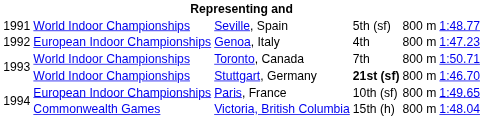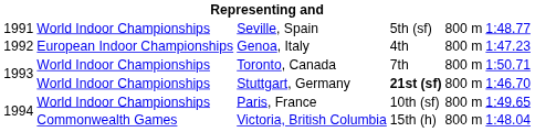 <table>
 <tr>
 <th colspan="6">Representing  and </th>
 </tr>
 <tr>
 <td>1991</td>
 <td><a href='#'>World Indoor Championships</a></td>
 <td><a href='#'>Seville</a>, Spain</td>
 <td>5th (sf)</td>
 <td>800 m</td>
 <td><a href='#'>1:48.77</a></td>
 </tr>
 <tr>
 <td>1992</td>
 <td><a href='#'>European Indoor Championships</a></td>
 <td><a href='#'>Genoa</a>, Italy</td>
 <td>4th</td>
 <td>800 m</td>
 <td><a href='#'>1:47.23</a></td>
 </tr>
 <tr>
 <td rowspan=2>1993</td>
 <td><a href='#'>World Indoor Championships</a></td>
 <td><a href='#'>Toronto</a>, Canada</td>
 <td>7th</td>
 <td>800 m</td>
 <td><a href='#'>1:50.71</a></td>
 </tr>
 <tr>
 <td><a href='#'>World Indoor Championships</a></td>
 <td><a href='#'>Stuttgart</a>, Germany</td>
 <td><strong>21st (sf)</strong></td>
 <td>800 m</td>
 <td><a href='#'>1:46.70</a></td>
 </tr>
 <tr>
 <td rowspan=2>1994</td>
-<td><a href='#'>European Indoor Championships</a></td>
+<td><a href='#'>World Indoor Championships</a></td>
 <td><a href='#'>Paris</a>, France</td>
 <td>10th (sf)</td>
 <td>800 m</td>
 <td><a href='#'>1:49.65</a></td>
 </tr>
 <tr>
 <td><a href='#'>Commonwealth Games</a></td>
 <td><a href='#'>Victoria, British Columbia</a></td>
 <td>15th (h)</td>
 <td>800 m</td>
 <td><a href='#'>1:48.04</a></td>
 </tr>
 </table>
